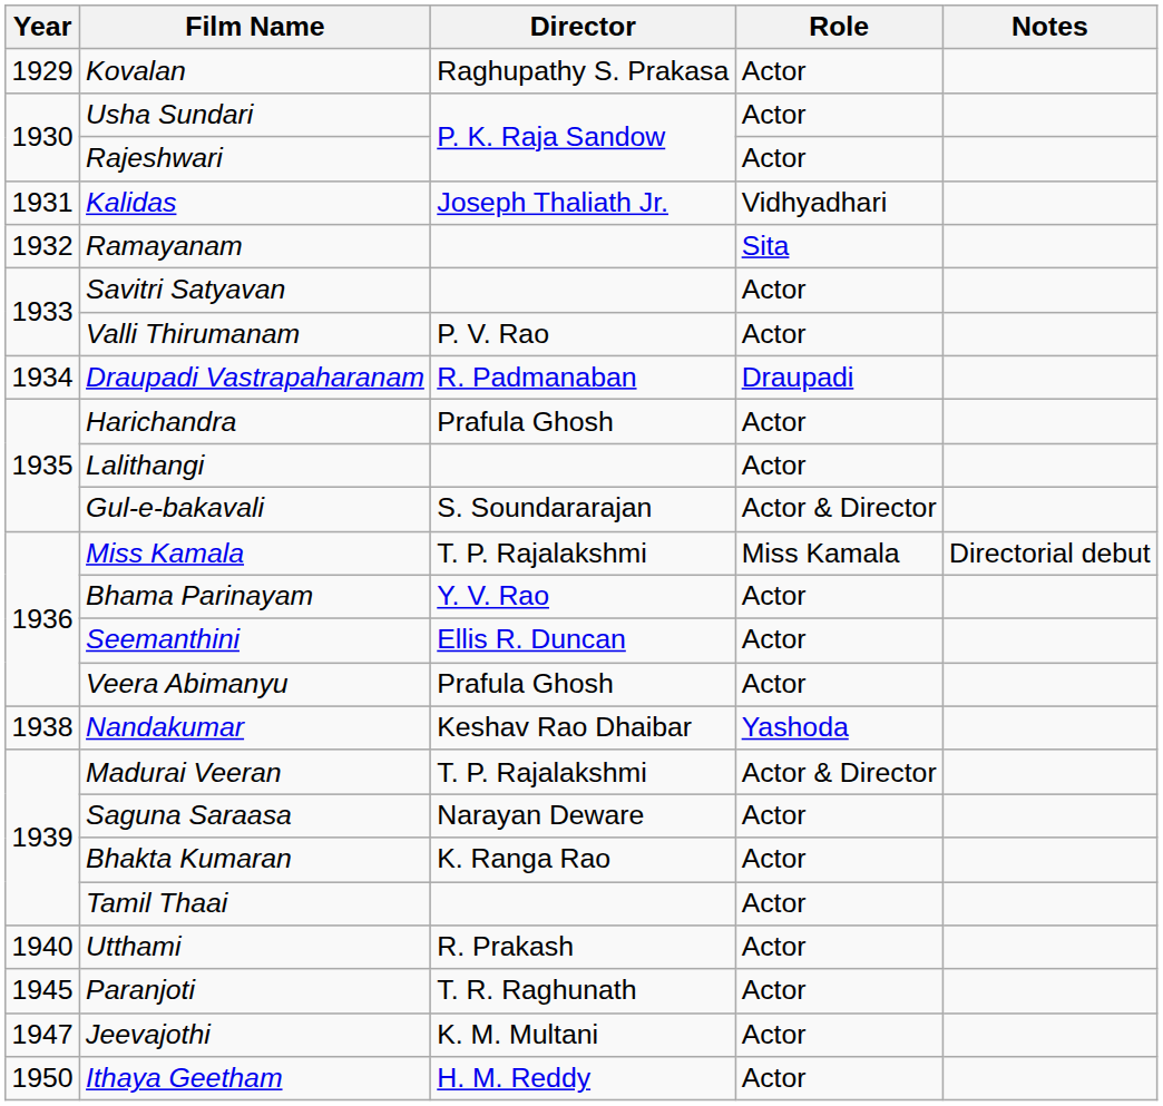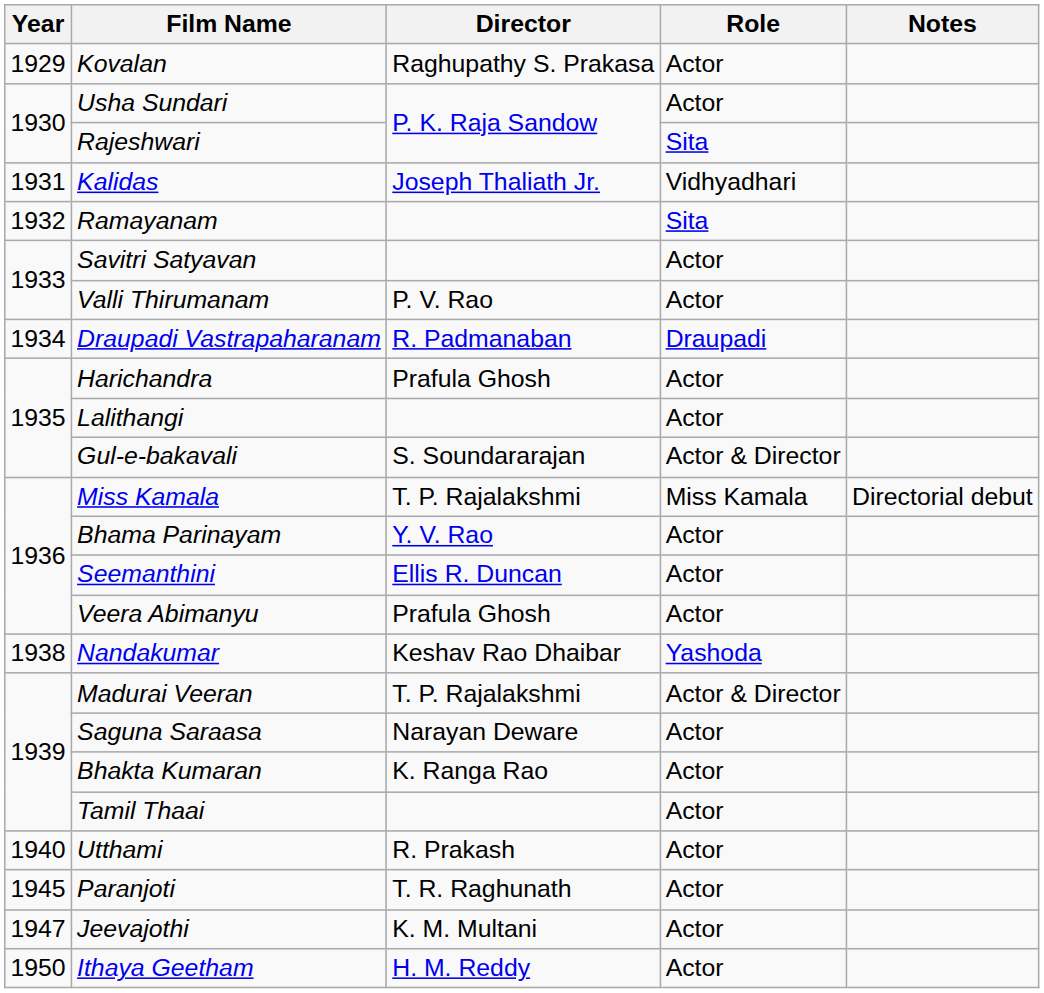 <table class="wikitable sortable">
 <tr>
 <th>Year</th>
 <th>Film Name</th>
 <th>Director</th>
 <th>Role</th>
 <th>Notes</th>
 </tr>
 <tr>
 <td>1929</td>
 <td><em>Kovalan</em></td>
 <td>Raghupathy S. Prakasa</td>
 <td>Actor</td>
 <td></td>
 </tr>
 <tr>
 <td rowspan="2">1930</td>
 <td><em>Usha Sundari</em></td>
 <td rowspan="2"><a href='#'>P. K. Raja Sandow</a></td>
 <td>Actor</td>
 <td></td>
 </tr>
 <tr>
 <td><em>Rajeshwari</em></td>
-<td>Actor</td>
+<td><a href='#'>Sita</a></td>
 <td></td>
 </tr>
 <tr>
 <td>1931</td>
 <td><em><a href='#'>Kalidas</a></em></td>
 <td><a href='#'>Joseph Thaliath Jr.</a></td>
 <td>Vidhyadhari</td>
 <td></td>
 </tr>
 <tr>
 <td>1932</td>
 <td><em>Ramayanam</em></td>
 <td></td>
 <td><a href='#'>Sita</a></td>
 <td></td>
 </tr>
 <tr>
 <td rowspan="2">1933</td>
 <td><em>Savitri Satyavan</em></td>
 <td></td>
 <td>Actor</td>
 <td></td>
 </tr>
 <tr>
 <td><em>Valli Thirumanam</em></td>
 <td>P. V. Rao</td>
 <td>Actor</td>
 <td></td>
 </tr>
 <tr>
 <td>1934</td>
 <td><em><a href='#'>Draupadi Vastrapaharanam</a></em></td>
 <td><a href='#'>R. Padmanaban</a></td>
 <td><a href='#'>Draupadi</a></td>
 <td></td>
 </tr>
 <tr>
 <td rowspan="3">1935</td>
 <td><em>Harichandra</em></td>
 <td>Prafula Ghosh</td>
 <td>Actor</td>
 <td></td>
 </tr>
 <tr>
 <td><em>Lalithangi</em></td>
 <td></td>
 <td>Actor</td>
 <td></td>
 </tr>
 <tr>
 <td><em>Gul-e-bakavali</em></td>
 <td>S. Soundararajan</td>
 <td>Actor & Director</td>
 <td></td>
 </tr>
 <tr>
 <td rowspan="4">1936</td>
 <td><em><a href='#'>Miss Kamala</a></em></td>
 <td>T. P. Rajalakshmi</td>
 <td>Miss Kamala</td>
 <td>Directorial debut</td>
 </tr>
 <tr>
 <td><em>Bhama Parinayam</em></td>
 <td><a href='#'>Y. V. Rao</a></td>
 <td>Actor</td>
 <td></td>
 </tr>
 <tr>
 <td><em><a href='#'>Seemanthini</a></em></td>
 <td><a href='#'>Ellis R. Duncan</a></td>
 <td>Actor</td>
 <td></td>
 </tr>
 <tr>
 <td><em>Veera Abimanyu</em></td>
 <td>Prafula Ghosh</td>
 <td>Actor</td>
 <td></td>
 </tr>
 <tr>
 <td>1938</td>
 <td><em><a href='#'>Nandakumar</a></em></td>
 <td>Keshav Rao Dhaibar</td>
 <td><a href='#'>Yashoda</a></td>
 <td></td>
 </tr>
 <tr>
 <td rowspan="4">1939</td>
 <td><em>Madurai Veeran</em></td>
 <td>T. P. Rajalakshmi</td>
 <td>Actor & Director</td>
 <td></td>
 </tr>
 <tr>
 <td><em>Saguna Saraasa</em></td>
 <td>Narayan Deware</td>
 <td>Actor</td>
 <td></td>
 </tr>
 <tr>
 <td><em>Bhakta Kumaran</em></td>
 <td>K. Ranga Rao</td>
 <td>Actor</td>
 <td></td>
 </tr>
 <tr>
 <td><em>Tamil Thaai</em></td>
 <td></td>
 <td>Actor</td>
 <td></td>
 </tr>
 <tr>
 <td>1940</td>
 <td><em>Utthami</em></td>
 <td>R. Prakash</td>
 <td>Actor</td>
 <td></td>
 </tr>
 <tr>
 <td>1945</td>
 <td><em>Paranjoti</em></td>
 <td>T. R. Raghunath</td>
 <td>Actor</td>
 <td></td>
 </tr>
 <tr>
 <td>1947</td>
 <td><em>Jeevajothi</em></td>
 <td>K. M. Multani</td>
 <td>Actor</td>
 <td></td>
 </tr>
 <tr>
 <td>1950</td>
 <td><em><a href='#'>Ithaya Geetham</a></em></td>
 <td><a href='#'>H. M. Reddy</a></td>
 <td>Actor</td>
 <td></td>
 </tr>
 </table>
